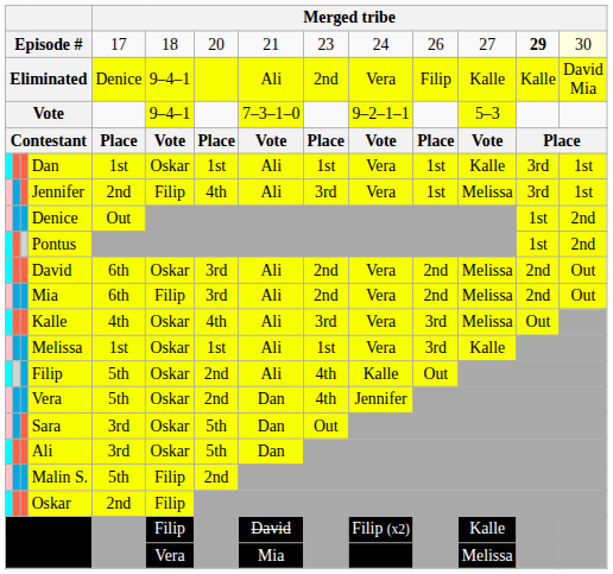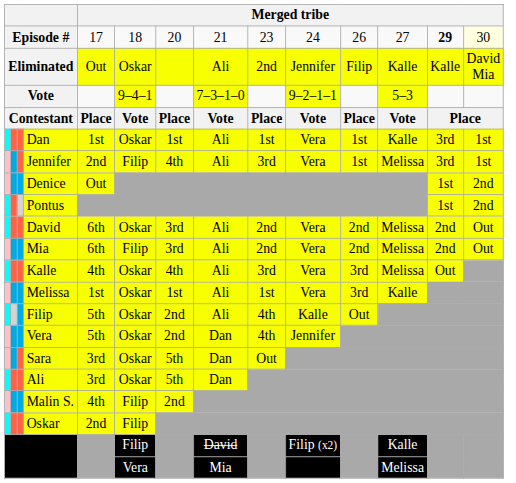 <table class="wikitable" style="text-align:center">
 <tr>
 <th colspan=4></th>
 <th colspan=11>Merged tribe</th>
 </tr>
 <tr>
 <th colspan=4>Episode #</th>
 <td>17</td>
 <td>18</td>
 <td>20</td>
 <td>21</td>
 <td>23</td>
 <td>24</td>
 <td>26</td>
 <td>27</td>
 <td><strong>29</strong></td>
 <td style="background: lightyellow;">30</td>
 </tr>
 <tr>
 <th colspan=4>Eliminated</th>
-<td style="background:#F8FF00;">Denice</td>
-<td style="background:#F8FF00;">9–4–1</td>
+<td style="background:#F8FF00;">Out</td>
+<td style="background:#F8FF00;">Oskar</td>
 <td style="background:#F8FF00;"></td>
 <td style="background:#F8FF00;">Ali</td>
 <td style="background:#F8FF00;">2nd</td>
-<td style="background:#F8FF00;">Vera</td>
+<td style="background:#F8FF00;">Jennifer</td>
 <td style="background:#F8FF00;">Filip</td>
 <td style="background:#F8FF00;">Kalle</td>
 <td style="background:#F8FF00;">Kalle</td>
 <td style="background:#F8FF00;">David<br>Mia</td>
 </tr>
 <tr>
 <th colspan=4>Vote</th>
 <td></td>
 <td style="background:#F8FF00;">9–4–1</td>
 <td></td>
 <td style="background:#F8FF00;">7–3–1–0</td>
 <td></td>
 <td style="background:#F8FF00;">9–2–1–1</td>
 <td></td>
 <td style="background:#F8FF00;">5–3</td>
 <td></td>
 <td></td>
 </tr>
 <tr>
 <th colspan=4>Contestant</th>
 <th>Place</th>
 <th>Vote</th>
 <th>Place</th>
 <th>Vote</th>
 <th>Place</th>
 <th>Vote</th>
 <th>Place</th>
 <th>Vote</th>
 <th colspan=2>Place</th>
 </tr>
 <tr>
 <td bgcolor=cyan></td>
 <td bgcolor=#FF6347></td>
 <td bgcolor=#FF6347></td>
 <td style="background:#F8FF00; text-align:left;">Dan</td>
 <td style="background:#F8FF00;">1st</td>
 <td style="background:#F8FF00;">Oskar</td>
 <td style="background:#F8FF00;">1st</td>
 <td style="background:#F8FF00;">Ali</td>
 <td style="background:#F8FF00;">1st</td>
 <td style="background:#F8FF00;">Vera</td>
 <td style="background:#F8FF00;">1st</td>
 <td style="background:#F8FF00;">Kalle</td>
 <td style="background:#F8FF00;">3rd</td>
 <td style="background:#F8FF00;">1st</td>
 </tr>
 <tr>
 <td bgcolor=pink></td>
 <td bgcolor=#00AAE4></td>
 <td bgcolor=#FF6347></td>
 <td style="background:#F8FF00; text-align:left;">Jennifer</td>
 <td style="background:#F8FF00;">2nd</td>
 <td style="background:#F8FF00;">Filip</td>
 <td style="background:#F8FF00;">4th</td>
 <td style="background:#F8FF00;">Ali</td>
 <td style="background:#F8FF00;">3rd</td>
 <td style="background:#F8FF00;">Vera</td>
 <td style="background:#F8FF00;">1st</td>
 <td style="background:#F8FF00;">Melissa</td>
 <td style="background:#F8FF00;">3rd</td>
 <td style="background:#F8FF00;">1st</td>
 </tr>
 <tr>
 <td bgcolor=pink></td>
 <td bgcolor=#00AAE4></td>
 <td bgcolor=#00AAE4></td>
 <td style="background:#F8FF00; text-align:left;">Denice</td>
 <td style="background:#F8FF00;">Out</td>
 <td colspan=7 bgcolor=darkgray></td>
 <td style="background:#F8FF00;">1st</td>
 <td style="background:#F8FF00;">2nd</td>
 </tr>
 <tr>
 <td bgcolor=cyan></td>
 <td bgcolor=#FF6347></td>
 <td bgcolor=lightgrey></td>
 <td style="background:#F8FF00; text-align:left;">Pontus</td>
 <td colspan=8 bgcolor=darkgray></td>
 <td style="background:#F8FF00;">1st</td>
 <td style="background:#F8FF00;">2nd</td>
 </tr>
 <tr>
 <td bgcolor=cyan></td>
 <td bgcolor=#FF6347></td>
 <td bgcolor=#FF6347></td>
 <td style="background:#F8FF00; text-align:left;">David</td>
 <td style="background:#F8FF00;">6th</td>
 <td style="background:#F8FF00;">Oskar</td>
 <td style="background:#F8FF00;">3rd</td>
 <td style="background:#F8FF00;">Ali</td>
 <td style="background:#F8FF00;">2nd</td>
 <td style="background:#F8FF00;">Vera</td>
 <td style="background:#F8FF00;">2nd</td>
 <td style="background:#F8FF00;">Melissa</td>
 <td style="background:#F8FF00;">2nd</td>
 <td style="background:#F8FF00;">Out</td>
 </tr>
 <tr>
 <td bgcolor=pink></td>
 <td bgcolor=#00AAE4></td>
 <td bgcolor=#00AAE4></td>
 <td style="background:#F8FF00; text-align:left;">Mia</td>
 <td style="background:#F8FF00;">6th</td>
 <td style="background:#F8FF00;">Filip</td>
 <td style="background:#F8FF00;">3rd</td>
 <td style="background:#F8FF00;">Ali</td>
 <td style="background:#F8FF00;">2nd</td>
 <td style="background:#F8FF00;">Vera</td>
 <td style="background:#F8FF00;">2nd</td>
 <td style="background:#F8FF00;">Melissa</td>
 <td style="background:#F8FF00;">2nd</td>
 <td style="background:#F8FF00;">Out</td>
 </tr>
 <tr>
 <td bgcolor=cyan></td>
 <td bgcolor=#FF6347></td>
 <td bgcolor=#FF6347></td>
 <td style="background:#F8FF00; text-align:left;">Kalle</td>
 <td style="background:#F8FF00;">4th</td>
 <td style="background:#F8FF00;">Oskar</td>
 <td style="background:#F8FF00;">4th</td>
 <td style="background:#F8FF00;">Ali</td>
 <td style="background:#F8FF00;">3rd</td>
 <td style="background:#F8FF00;">Vera</td>
 <td style="background:#F8FF00;">3rd</td>
 <td style="background:#F8FF00;">Melissa</td>
 <td style="background:#F8FF00;">Out</td>
 <td bgcolor=darkgrey></td>
 </tr>
 <tr>
 <td bgcolor=pink></td>
 <td bgcolor=#00AAE4></td>
 <td bgcolor=#00AAE4></td>
 <td style="background:#F8FF00; text-align:left;">Melissa</td>
 <td style="background:#F8FF00;">1st</td>
 <td style="background:#F8FF00;">Oskar</td>
 <td style="background:#F8FF00;">1st</td>
 <td style="background:#F8FF00;">Ali</td>
 <td style="background:#F8FF00;">1st</td>
 <td style="background:#F8FF00;">Vera</td>
 <td style="background:#F8FF00;">3rd</td>
 <td style="background:#F8FF00;">Kalle</td>
 <td colspan=2 bgcolor=darkgrey></td>
 </tr>
 <tr>
 <td bgcolor=cyan></td>
 <td bgcolor=lightgrey></td>
 <td bgcolor=#00AAE4></td>
 <td style="background:#F8FF00; text-align:left;">Filip</td>
 <td style="background:#F8FF00;">5th</td>
 <td style="background:#F8FF00;">Oskar</td>
 <td style="background:#F8FF00;">2nd</td>
 <td style="background:#F8FF00;">Ali</td>
 <td style="background:#F8FF00;">4th</td>
 <td style="background:#F8FF00;">Kalle</td>
 <td style="background:#F8FF00;">Out</td>
 <td colspan=3 bgcolor=darkgrey></td>
 </tr>
 <tr>
 <td bgcolor=pink></td>
 <td bgcolor=#00AAE4></td>
 <td bgcolor=#00AAE4></td>
 <td style="background:#F8FF00; text-align:left;">Vera</td>
 <td style="background:#F8FF00;">5th</td>
 <td style="background:#F8FF00;">Oskar</td>
 <td style="background:#F8FF00;">2nd</td>
 <td style="background:#F8FF00;">Dan</td>
 <td style="background:#F8FF00;">4th</td>
 <td style="background:#F8FF00;">Jennifer</td>
 <td colspan=4 bgcolor=darkgrey></td>
 </tr>
 <tr>
 <td bgcolor=pink></td>
 <td bgcolor=#00AAE4></td>
 <td bgcolor=#FF6347></td>
 <td style="background:#F8FF00; text-align:left;">Sara</td>
 <td style="background:#F8FF00;">3rd</td>
 <td style="background:#F8FF00;">Oskar</td>
 <td style="background:#F8FF00;">5th</td>
 <td style="background:#F8FF00;">Dan</td>
 <td style="background:#F8FF00;">Out</td>
 <td colspan=5 bgcolor=darkgrey></td>
 </tr>
 <tr>
 <td bgcolor=cyan></td>
 <td bgcolor=#FF6347></td>
 <td bgcolor=#FF6347></td>
 <td style="background:#F8FF00; text-align:left;">Ali</td>
 <td style="background:#F8FF00;">3rd</td>
 <td style="background:#F8FF00;">Oskar</td>
 <td style="background:#F8FF00;">5th</td>
 <td style="background:#F8FF00;">Dan</td>
 <td colspan=6 bgcolor=darkgrey></td>
 </tr>
 <tr>
 <td bgcolor=pink></td>
 <td bgcolor=#00AAE4></td>
 <td bgcolor=#00AAE4></td>
 <td style="background:#F8FF00; text-align:left;">Malin S.</td>
-<td style="background:#F8FF00;">5th</td>
+<td style="background:#F8FF00;">4th</td>
 <td style="background:#F8FF00;">Filip</td>
 <td style="background:#F8FF00;">2nd</td>
 <td colspan=7 bgcolor=darkgrey></td>
 </tr>
 <tr>
 <td bgcolor=cyan></td>
 <td bgcolor=#FF6347></td>
 <td bgcolor=#FF6347></td>
 <td style="background:#F8FF00; text-align:left;">Oskar</td>
 <td style="background:#F8FF00;">2nd</td>
 <td style="background:#F8FF00;">Filip</td>
 <td colspan=8 bgcolor=darkgrey></td>
 </tr>
 <tr>
 <td colspan=4 rowspan=2 style="background:black; color:white; text-align:left;"></td>
 <td rowspan=2 bgcolor=darkgrey></td>
 <td style="background:black; color:white;">Filip</td>
 <td rowspan=2 bgcolor=darkgrey></td>
 <td style="background:black; color:white;"><s>David</s></td>
 <td rowspan=2 bgcolor=darkgrey></td>
 <td style="background:black; color:white;">Filip <small>(x2)</small></td>
 <td rowspan=2 bgcolor=darkgrey></td>
 <td style="background:black; color:white;">Kalle</td>
 <td rowspan=2 bgcolor=darkgrey></td>
 <td rowspan=2 bgcolor=darkgrey></td>
 </tr>
 <tr>
 <td style="background:black; color:white;">Vera</td>
 <td style="background:black; color:white;">Mia</td>
 <td style="background:black; color:white;"></td>
 <td style="background:black; color:white;">Melissa</td>
 </tr>
 </table>
